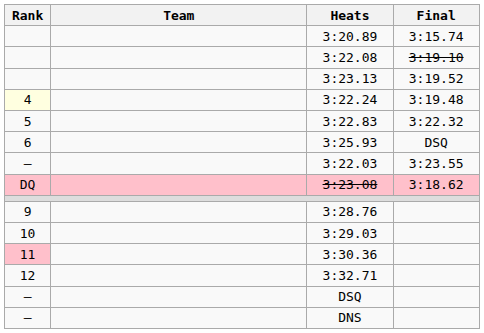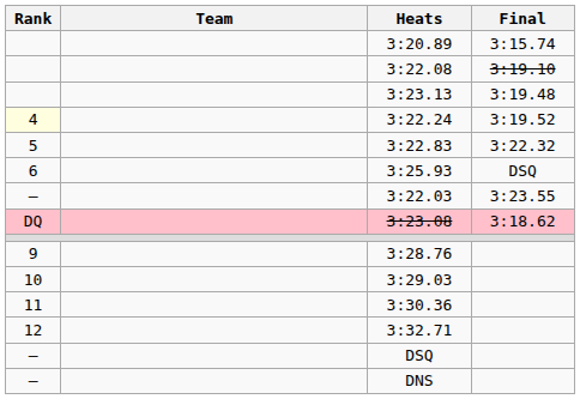 <table class=wikitable style="text-align:center">
 <tr>
 <th width=40>Rank</th>
 <th width=250>Team</th>
 <th width=80>Heats</th>
 <th width=80>Final</th>
 </tr>
 <tr>
 <td></td>
 <td align=left></td>
 <td>3:20.89</td>
 <td>3:15.74</td>
 </tr>
 <tr>
 <td></td>
 <td align=left></td>
 <td>3:22.08</td>
 <td><s>3:19.10</s></td>
 </tr>
 <tr>
 <td></td>
 <td align=left></td>
 <td>3:23.13</td>
-<td>3:19.52</td>
+<td>3:19.48</td>
 </tr>
 <tr>
 <td style="background: lightyellow;">4</td>
 <td align=left></td>
 <td>3:22.24</td>
-<td>3:19.48</td>
+<td>3:19.52</td>
 </tr>
 <tr>
 <td>5</td>
 <td align=left></td>
 <td>3:22.83</td>
 <td>3:22.32</td>
 </tr>
 <tr>
 <td>6</td>
 <td align=left></td>
 <td>3:25.93</td>
 <td>DSQ</td>
 </tr>
 <tr>
 <td>—</td>
 <td align=left></td>
 <td>3:22.03</td>
 <td>3:23.55</td>
 </tr>
 <tr bgcolor=pink>
 <td>DQ</td>
 <td align=left></td>
 <td><s>3:23.08</s></td>
 <td>3:18.62</td>
 </tr>
 <tr bgcolor=#DDDDDD>
 <td colspan=4></td>
 </tr>
 <tr>
 <td>9</td>
 <td align=left></td>
 <td>3:28.76</td>
 <td></td>
 </tr>
 <tr>
 <td>10</td>
 <td align=left></td>
 <td>3:29.03</td>
 <td></td>
 </tr>
 <tr>
-<td style="background: pink;">11</td>
+<td>11</td>
 <td align=left></td>
 <td>3:30.36</td>
 <td></td>
 </tr>
 <tr>
 <td>12</td>
 <td align=left></td>
 <td>3:32.71</td>
 <td></td>
 </tr>
 <tr>
 <td>—</td>
 <td align=left></td>
 <td>DSQ</td>
 <td></td>
 </tr>
 <tr>
 <td>—</td>
 <td align=left></td>
 <td>DNS</td>
 <td></td>
 </tr>
 </table>
